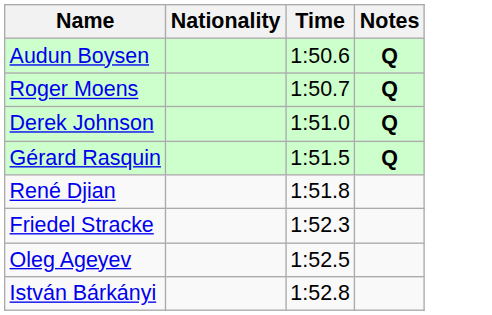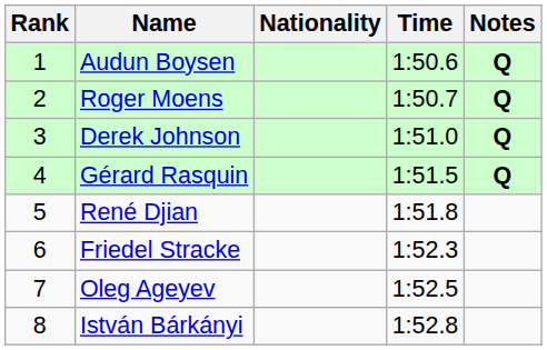 <table class="wikitable sortable" style="text-align:center">
 <tr>
+<th>Rank</th>
 <th>Name</th>
 <th>Nationality</th>
 <th>Time</th>
 <th>Notes</th>
 </tr>
 <tr bgcolor=ccffcc>
+<td>1</td>
 <td align=left><a href='#'>Audun Boysen</a></td>
 <td align=left></td>
 <td>1:50.6</td>
 <td><strong>Q</strong></td>
 </tr>
 <tr bgcolor=ccffcc>
+<td>2</td>
 <td align=left><a href='#'>Roger Moens</a></td>
 <td align=left></td>
 <td>1:50.7</td>
 <td><strong>Q</strong></td>
 </tr>
 <tr bgcolor=ccffcc>
+<td>3</td>
 <td align=left><a href='#'>Derek Johnson</a></td>
 <td align=left></td>
 <td>1:51.0</td>
 <td><strong>Q</strong></td>
 </tr>
 <tr bgcolor=ccffcc>
+<td>4</td>
 <td align=left><a href='#'>Gérard Rasquin</a></td>
 <td align=left></td>
 <td>1:51.5</td>
 <td><strong>Q</strong></td>
 </tr>
 <tr>
+<td>5</td>
 <td align=left><a href='#'>René Djian</a></td>
 <td align=left></td>
 <td>1:51.8</td>
 <td></td>
 </tr>
 <tr>
+<td>6</td>
 <td align=left><a href='#'>Friedel Stracke</a></td>
 <td align=left></td>
 <td>1:52.3</td>
 <td></td>
 </tr>
 <tr>
+<td>7</td>
 <td align=left><a href='#'>Oleg Ageyev</a></td>
 <td align=left></td>
 <td>1:52.5</td>
 <td></td>
 </tr>
 <tr>
+<td>8</td>
 <td align=left><a href='#'>István Bárkányi</a></td>
 <td align=left></td>
 <td>1:52.8</td>
 <td></td>
 </tr>
 </table>
